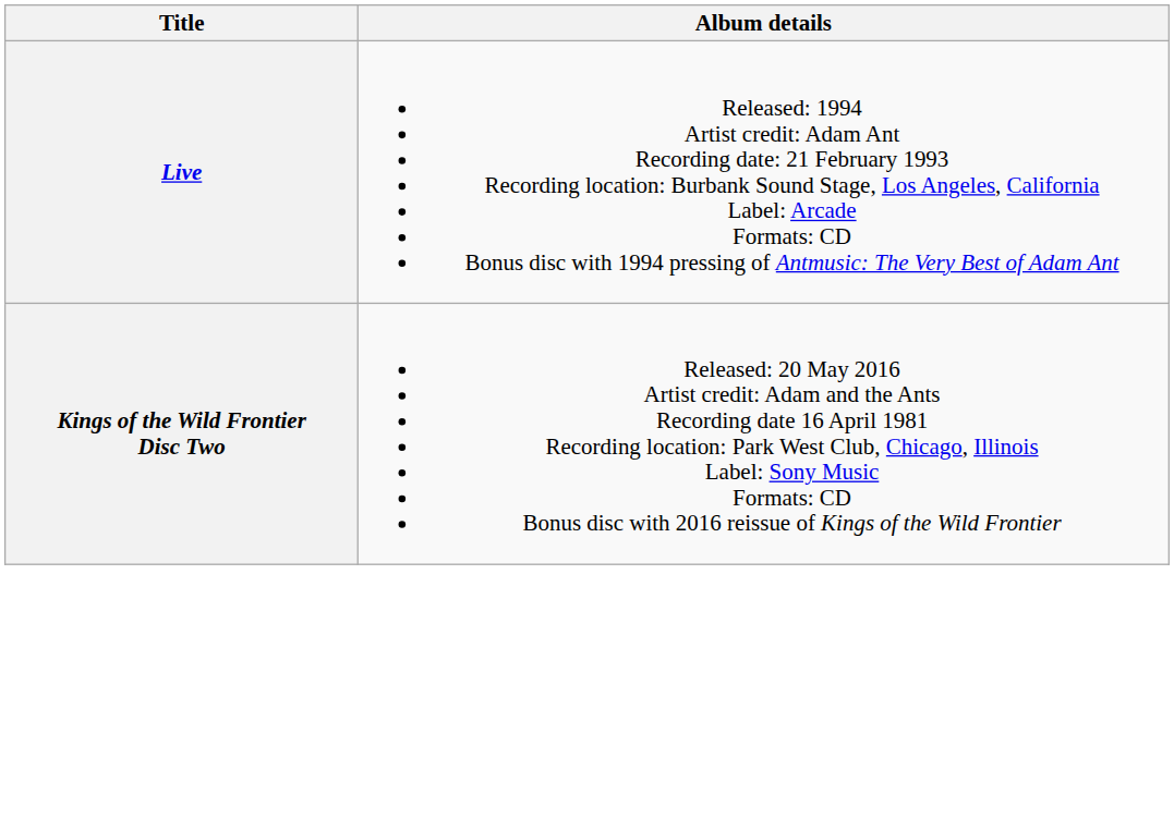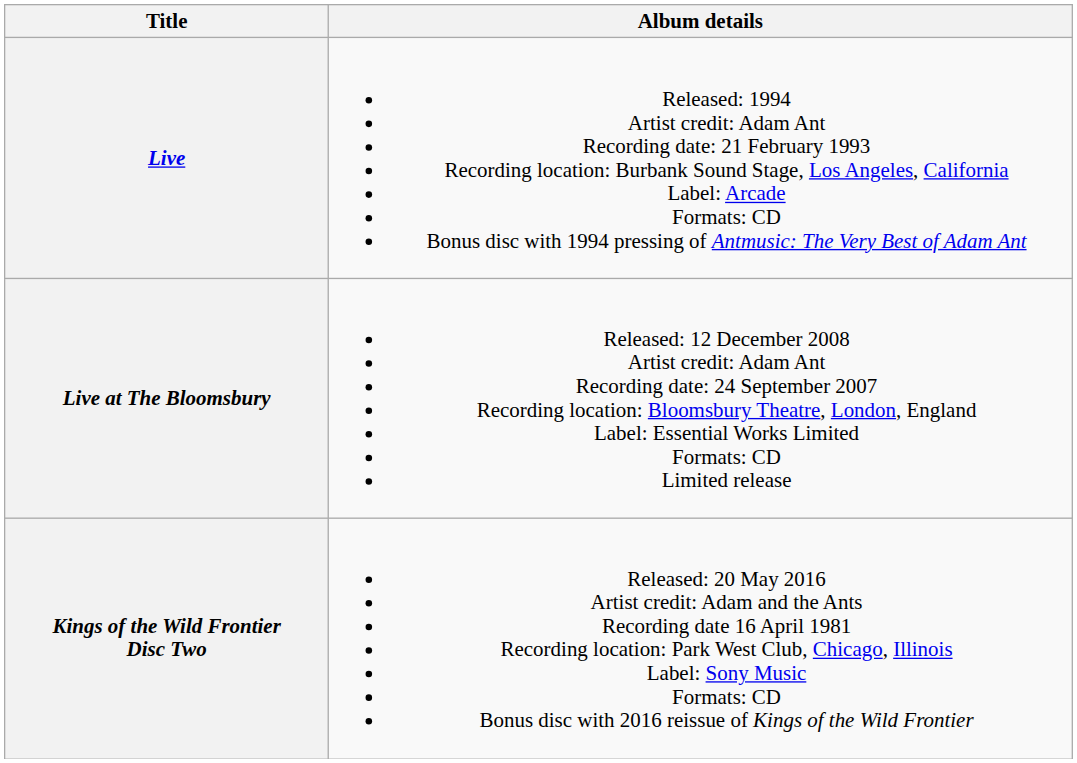 <table class="wikitable plainrowheaders" style="text-align:center;">
 <tr>
 <th scope="col" style="width:15em;">Title</th>
 <th scope="col" style="width:35em;">Album details</th>
 </tr>
 <tr>
 <th scope="row"><em><a href='#'>Live</a></em></th>
 <td><br><ul><li>Released: 1994</li><li>Artist credit: Adam Ant</li><li>Recording date: 21 February 1993</li><li>Recording location: Burbank Sound Stage, <a href='#'>Los Angeles</a>, <a href='#'>California</a></li><li>Label: <a href='#'>Arcade</a></li><li>Formats: CD</li><li>Bonus disc with 1994 pressing of <em><a href='#'>Antmusic: The Very Best of Adam Ant</a></em></li></ul></td>
 </tr>
 <tr>
+<th scope="row"><em>Live at The Bloomsbury</em></th>
+<td><br><ul><li>Released: 12 December 2008</li><li>Artist credit: Adam Ant</li><li>Recording date: 24 September 2007</li><li>Recording location: <a href='#'>Bloomsbury Theatre</a>, <a href='#'>London</a>, England</li><li>Label: Essential Works Limited</li><li>Formats: CD</li><li>Limited release</li></ul></td>
+</tr>
+<tr>
 <th scope="row"><em>Kings of the Wild Frontier <br>Disc Two</em></th>
 <td><br><ul><li>Released: 20 May 2016</li><li>Artist credit: Adam and the Ants</li><li>Recording date 16 April 1981</li><li>Recording location: Park West Club, <a href='#'>Chicago</a>, <a href='#'>Illinois</a></li><li>Label: <a href='#'>Sony Music</a></li><li>Formats: CD</li><li>Bonus disc with 2016 reissue of <em>Kings of the Wild Frontier</em></li></ul></td>
 </tr>
 </table>
